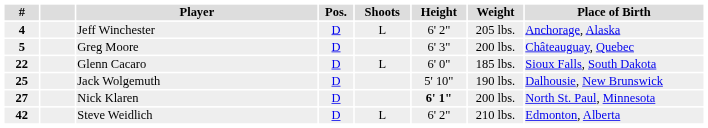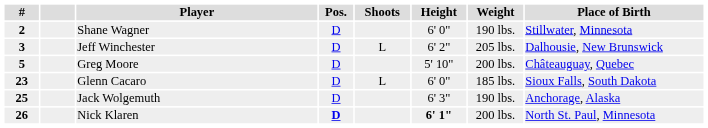 <table width=900 style="text-align:center;">
 <tr>
 <th colspan=8></th>
 </tr>
 <tr style="background:#dddddd;">
 <th width=5%>#</th>
 <th width=5%></th>
 <th width=35%>Player</th>
 <th width=5%>Pos.</th>
 <th width=8%>Shoots</th>
 <th width=8%>Height</th>
 <th width=8%>Weight</th>
 <th width=37%>Place of Birth</th>
 </tr>
 <tr style="background:#eeeeee;">
-<td><strong>4</strong></td>
+<td><strong>2</strong></td>
+<td></td>
+<td style="text-align:left;">Shane Wagner</td>
+<td><a href='#'>D</a></td>
+<td></td>
+<td>6' 0"</td>
+<td>190 lbs.</td>
+<td style="text-align:left;"><a href='#'>Stillwater</a>, <a href='#'>Minnesota</a></td>
+</tr>
+<tr style="background:#eeeeee;">
+<td><strong>3</strong></td>
 <td></td>
 <td style="text-align:left;">Jeff Winchester</td>
 <td><a href='#'>D</a></td>
 <td>L</td>
 <td>6' 2"</td>
 <td>205 lbs.</td>
-<td style="text-align:left;"><a href='#'>Anchorage</a>, <a href='#'>Alaska</a></td>
+<td style="text-align:left;"><a href='#'>Dalhousie</a>, <a href='#'>New Brunswick</a></td>
 </tr>
 <tr style="background:#eeeeee;">
 <td><strong>5</strong></td>
 <td></td>
 <td style="text-align:left;">Greg Moore</td>
 <td><a href='#'>D</a></td>
 <td></td>
-<td>6' 3"</td>
+<td>5' 10"</td>
 <td>200 lbs.</td>
 <td style="text-align:left;"><a href='#'>Châteauguay</a>, <a href='#'>Quebec</a></td>
 </tr>
 <tr style="background:#eeeeee;">
-<td><strong>22</strong></td>
+<td><strong>23</strong></td>
 <td></td>
 <td style="text-align:left;">Glenn Cacaro</td>
 <td><a href='#'>D</a></td>
 <td>L</td>
 <td>6' 0"</td>
 <td>185 lbs.</td>
 <td style="text-align:left;"><a href='#'>Sioux Falls</a>, <a href='#'>South Dakota</a></td>
 </tr>
 <tr style="background:#eeeeee;">
 <td><strong>25</strong></td>
 <td></td>
 <td style="text-align:left;">Jack Wolgemuth</td>
 <td><a href='#'>D</a></td>
 <td></td>
-<td>5' 10"</td>
+<td>6' 3"</td>
 <td>190 lbs.</td>
-<td style="text-align:left;"><a href='#'>Dalhousie</a>, <a href='#'>New Brunswick</a></td>
+<td style="text-align:left;"><a href='#'>Anchorage</a>, <a href='#'>Alaska</a></td>
 </tr>
 <tr style="background:#eeeeee;">
-<td><strong>27</strong></td>
+<td><strong>26</strong></td>
 <td></td>
 <td style="text-align:left;">Nick Klaren</td>
-<td><a href='#'>D</a></td>
+<td><strong><a href='#'>D</a></strong></td>
 <td></td>
 <td><strong>6' 1"</strong></td>
 <td>200 lbs.</td>
 <td style="text-align:left;"><a href='#'>North St. Paul</a>, <a href='#'>Minnesota</a></td>
 </tr>
-<tr style="background:#eeeeee;">
-<td><strong>42</strong></td>
-<td></td>
-<td style="text-align:left;">Steve Weidlich</td>
-<td><a href='#'>D</a></td>
-<td>L</td>
-<td>6' 2"</td>
-<td>210 lbs.</td>
-<td style="text-align:left;"><a href='#'>Edmonton</a>, <a href='#'>Alberta</a></td>
-</tr>
 </table>
